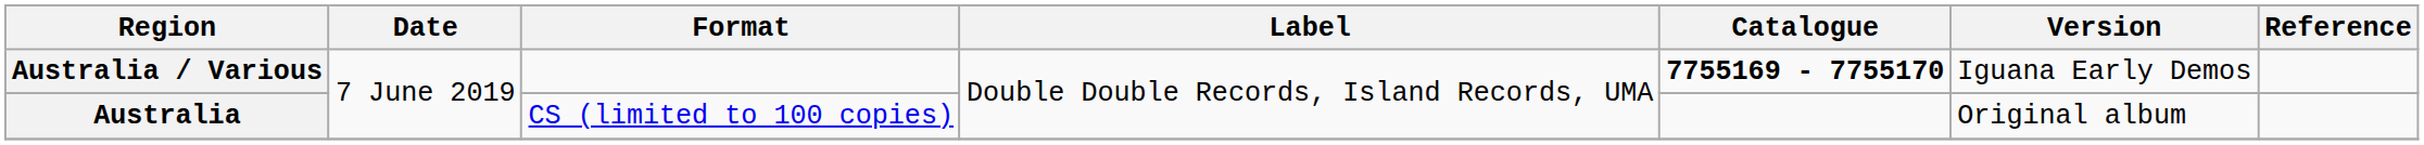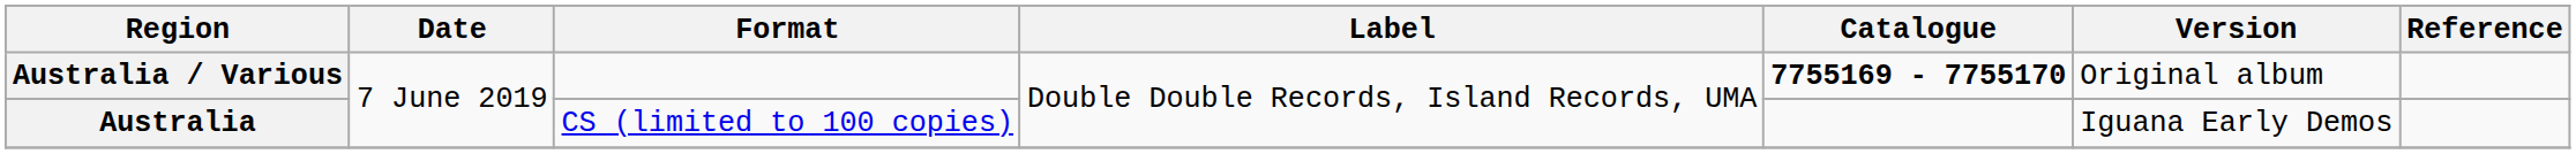 <table class="wikitable plainrowheaders">
 <tr>
 <th scope="col">Region</th>
 <th scope="col">Date</th>
 <th scope="col">Format</th>
 <th scope="col">Label</th>
 <th scope="col">Catalogue</th>
 <th scope="col">Version</th>
 <th scope="col">Reference</th>
 </tr>
 <tr>
 <th scope="row">Australia / Various</th>
 <td rowspan="2">7 June 2019</td>
 <td></td>
 <td rowspan="2">Double Double Records, Island Records, UMA</td>
 <td><strong>7755169 - 7755170</strong></td>
-<td>Iguana Early Demos</td>
+<td>Original album</td>
 <td></td>
 </tr>
 <tr>
 <th scope="row">Australia</th>
 <td><a href='#'>CS (limited to 100 copies)</a></td>
 <td></td>
-<td>Original album</td>
+<td>Iguana Early Demos</td>
 <td></td>
 </tr>
 <tr>
 </tr>
 </table>
